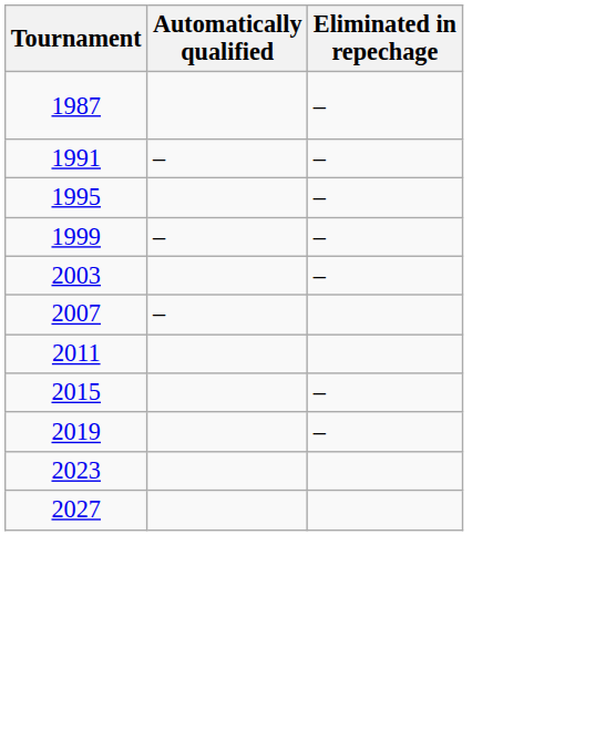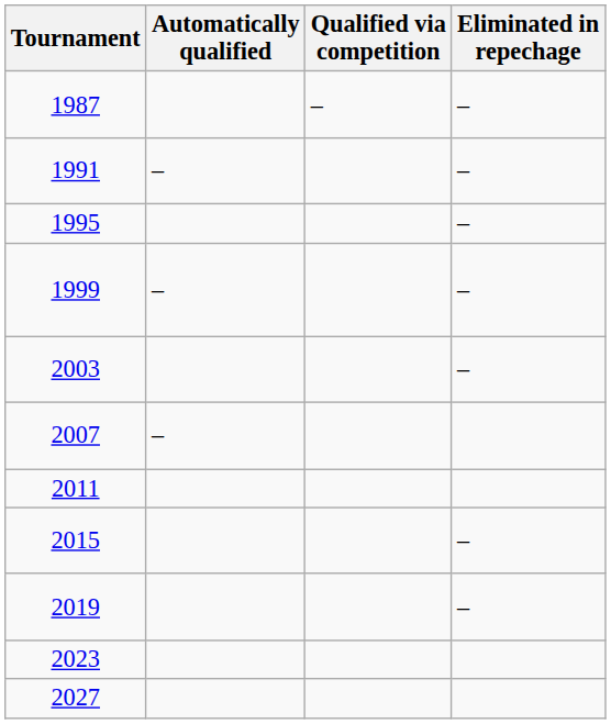 <table class="wikitable sortable">
 <tr>
 <th>Tournament</th>
 <th>Automatically <br> qualified</th>
+<th>Qualified via <br> competition</th>
 <th>Eliminated in <br> repechage</th>
 </tr>
 <tr>
 <td align=center><a href='#'>1987</a></td>
 <td> <br>  <br> </td>
 <td>–</td>
+<td>–</td>
 </tr>
 <tr>
 <td align=center><a href='#'>1991</a></td>
 <td>–</td>
+<td> <br>  <br> </td>
 <td>–</td>
 </tr>
 <tr>
 <td align=center><a href='#'>1995</a></td>
+<td></td>
 <td></td>
 <td>–</td>
 </tr>
 <tr>
 <td align=center><a href='#'>1999</a></td>
 <td>–</td>
+<td> <br>  <br>  <br> </td>
 <td>–</td>
 </tr>
 <tr>
 <td align=center><a href='#'>2003</a></td>
 <td></td>
+<td> <br>  <br> </td>
 <td>–</td>
 </tr>
 <tr>
 <td align=center><a href='#'>2007</a></td>
 <td>–</td>
+<td> <br>  <br> </td>
 <td></td>
 </tr>
 <tr>
 <td align=center><a href='#'>2011</a></td>
 <td></td>
+<td> <br> </td>
 <td></td>
 </tr>
 <tr>
 <td align=center><a href='#'>2015</a></td>
 <td></td>
+<td> <br>  <br> </td>
 <td>–</td>
 </tr>
 <tr>
 <td align=center><a href='#'>2019</a></td>
 <td></td>
+<td> <br>  <br> </td>
 <td>–</td>
 </tr>
 <tr>
 <td align=center><a href='#'>2023</a></td>
 <td></td>
+<td> <br> </td>
 <td></td>
 </tr>
 <tr>
 <td align=center><a href='#'>2027</a></td>
 <td></td>
 <td></td>
+<td></td>
 </tr>
 </table>
